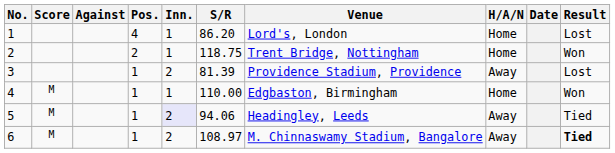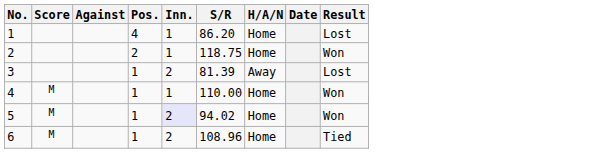 <table class="wikitable sortable plainrowheaders">
 <tr>
 <th scope="col">No.</th>
 <th scope="col">Score</th>
 <th scope="col">Against</th>
 <th scope="col">Pos.</th>
 <th scope="col">Inn.</th>
 <th scope="col">S/R</th>
-<th scope="col">Venue</th>
 <th scope="col">H/A/N</th>
 <th scope="col">Date</th>
 <th scope="col">Result</th>
 </tr>
 <tr>
 <td>1</td>
 <td></td>
 <td></td>
 <td>4</td>
 <td>1</td>
 <td>86.20</td>
-<td><a href='#'>Lord's</a>, London</td>
 <td>Home</td>
 <th scope="row"></th>
 <td>Lost</td>
 </tr>
 <tr>
 <td>2</td>
 <td></td>
 <td></td>
 <td>2</td>
 <td>1</td>
 <td>118.75</td>
-<td><a href='#'>Trent Bridge</a>, <a href='#'>Nottingham</a></td>
 <td>Home</td>
 <th scope="row"></th>
 <td>Won</td>
 </tr>
 <tr>
 <td>3</td>
 <td> </td>
 <td></td>
 <td>1</td>
 <td>2</td>
 <td>81.39</td>
-<td><a href='#'>Providence Stadium</a>, <a href='#'>Providence</a></td>
 <td>Away</td>
 <th scope="row"></th>
 <td>Lost</td>
 </tr>
 <tr>
 <td>4</td>
 <td>  <sup>M</sup></td>
 <td></td>
 <td>1</td>
 <td>1</td>
 <td>110.00</td>
-<td><a href='#'>Edgbaston</a>, Birmingham</td>
 <td>Home</td>
 <th scope="row"></th>
 <td>Won</td>
 </tr>
 <tr>
 <td>5</td>
 <td>  <sup>M</sup></td>
 <td></td>
 <td>1</td>
 <td style="background: lavender;">2</td>
-<td>94.06</td>
-<td><a href='#'>Headingley</a>, <a href='#'>Leeds</a></td>
-<td>Away</td>
+<td>94.02</td>
+<td>Home</td>
 <th scope="row"></th>
-<td>Tied</td>
+<td>Won</td>
 </tr>
 <tr>
 <td>6</td>
 <td>  <sup>M</sup></td>
 <td></td>
 <td>1</td>
 <td>2</td>
-<td>108.97</td>
-<td><a href='#'>M. Chinnaswamy Stadium</a>, <a href='#'>Bangalore</a></td>
-<td>Away</td>
+<td>108.96</td>
+<td>Home</td>
 <th scope="row"></th>
-<td><strong>Tied</strong></td>
+<td>Tied</td>
 </tr>
 </table>
